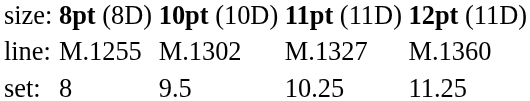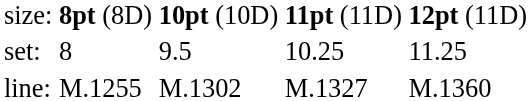 <table style="margin-left:40px;">
 <tr>
 <td>size:</td>
 <td><strong>8pt</strong> (8D)</td>
 <td><strong>10pt</strong> (10D)</td>
 <td><strong>11pt</strong> (11D)</td>
 <td><strong>12pt</strong> (11D)</td>
 </tr>
 <tr>
+<td>set:</td>
+<td>8</td>
+<td>9.5</td>
+<td>10.25</td>
+<td>11.25</td>
+</tr>
+<tr>
 <td>line:</td>
 <td>M.1255</td>
 <td>M.1302</td>
 <td>M.1327</td>
 <td>M.1360</td>
 </tr>
-<tr>
-<td>set:</td>
-<td>8</td>
-<td>9.5</td>
-<td>10.25</td>
-<td>11.25</td>
-</tr>
 </table>
